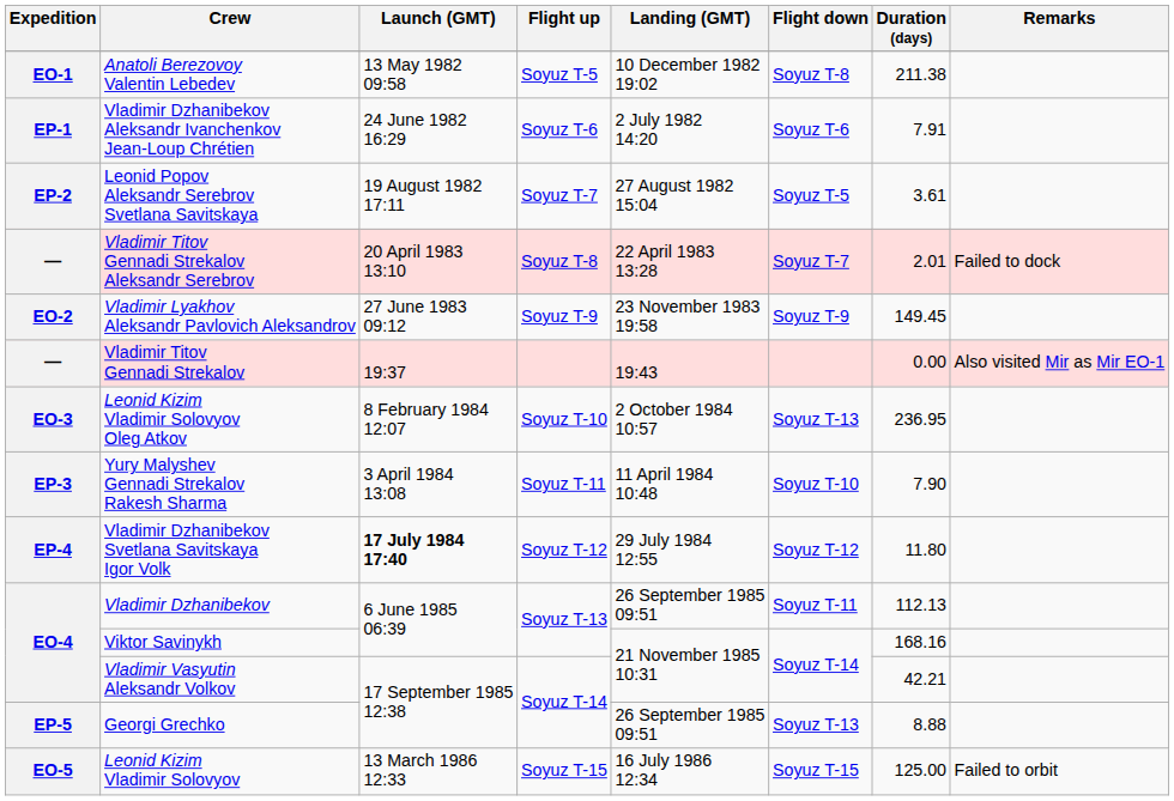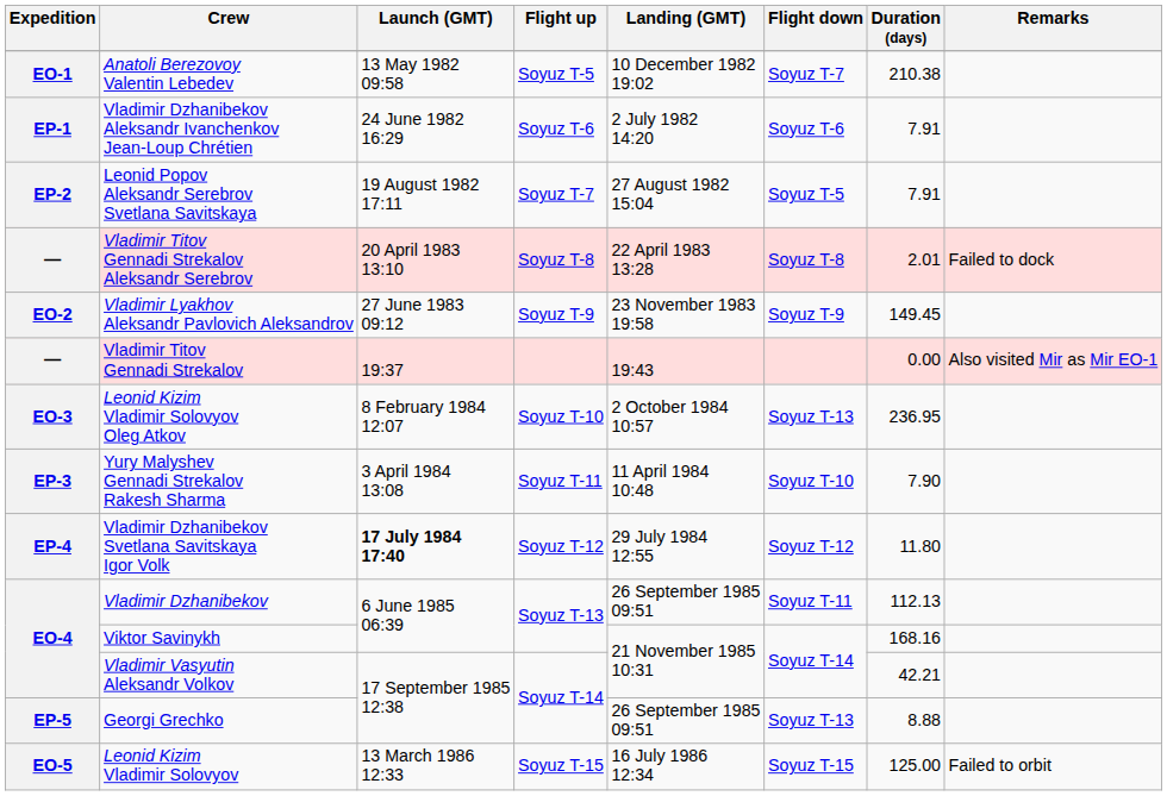 <table class="wikitable sticky-header">
 <tr style="background-color: #efefef" valign="top">
 <th>Expedition</th>
 <th>Crew</th>
 <th>Launch (GMT)</th>
 <th>Flight up</th>
 <th>Landing (GMT)</th>
 <th>Flight down</th>
 <th>Duration<br><small>(days)</small></th>
 <th>Remarks</th>
 </tr>
 <tr>
 </tr>
 <tr>
 <th><a href='#'>EO-1</a></th>
 <td><em><a href='#'>Anatoli Berezovoy</a></em><br><a href='#'>Valentin Lebedev</a></td>
 <td>13 May 1982<br>09:58</td>
 <td><a href='#'>Soyuz T-5</a></td>
 <td>10 December 1982<br>19:02</td>
-<td><a href='#'>Soyuz T-8</a></td>
-<td style="text-align: right">211.38</td>
+<td><a href='#'>Soyuz T-7</a></td>
+<td style="text-align: right">210.38</td>
 <td></td>
 </tr>
 <tr>
 <th><a href='#'>EP-1</a></th>
 <td><a href='#'>Vladimir Dzhanibekov</a><br><a href='#'>Aleksandr Ivanchenkov</a><br> <a href='#'>Jean-Loup Chrétien</a></td>
 <td>24 June 1982<br>16:29</td>
 <td><a href='#'>Soyuz T-6</a></td>
 <td>2 July 1982<br>14:20</td>
 <td><a href='#'>Soyuz T-6</a></td>
 <td style="text-align: right">7.91</td>
 <td></td>
 </tr>
 <tr>
 <th><a href='#'>EP-2</a></th>
 <td><a href='#'>Leonid Popov</a><br><a href='#'>Aleksandr Serebrov</a><br><a href='#'>Svetlana Savitskaya</a></td>
 <td>19 August 1982<br>17:11</td>
 <td><a href='#'>Soyuz T-7</a></td>
 <td>27 August 1982<br>15:04</td>
 <td><a href='#'>Soyuz T-5</a></td>
-<td style="text-align: right">3.61</td>
+<td style="text-align: right">7.91</td>
 <td></td>
 </tr>
 <tr style="background-color:#ffdddd">
 <th>—</th>
 <td><em><a href='#'>Vladimir Titov</a></em><br><a href='#'>Gennadi Strekalov</a><br><a href='#'>Aleksandr Serebrov</a></td>
 <td>20 April 1983<br>13:10</td>
 <td><a href='#'>Soyuz T-8</a></td>
 <td>22 April 1983<br>13:28</td>
-<td><a href='#'>Soyuz T-7</a></td>
+<td><a href='#'>Soyuz T-8</a></td>
 <td style="text-align: right">2.01</td>
 <td>Failed to dock</td>
 </tr>
 <tr>
 <th><a href='#'>EO-2</a></th>
 <td><em><a href='#'>Vladimir Lyakhov</a></em><br><a href='#'>Aleksandr Pavlovich Aleksandrov</a></td>
 <td>27 June 1983<br>09:12</td>
 <td><a href='#'>Soyuz T-9</a></td>
 <td>23 November 1983<br>19:58</td>
 <td><a href='#'>Soyuz T-9</a></td>
 <td style="text-align: right">149.45</td>
 <td></td>
 </tr>
 <tr style="background-color:#ffdddd">
 <th>—</th>
 <td><a href='#'>Vladimir Titov</a><br><a href='#'>Gennadi Strekalov</a></td>
 <td><br>19:37</td>
 <td></td>
 <td><br>19:43</td>
 <td></td>
 <td style="text-align: right">0.00</td>
 <td>Also visited <a href='#'>Mir</a> as <a href='#'>Mir EO-1</a></td>
 </tr>
 <tr>
 <th><a href='#'>EO-3</a></th>
 <td><em><a href='#'>Leonid Kizim</a></em><br><a href='#'>Vladimir Solovyov</a><br><a href='#'>Oleg Atkov</a></td>
 <td>8 February 1984<br>12:07</td>
 <td><a href='#'>Soyuz T-10</a></td>
 <td>2 October 1984<br>10:57</td>
 <td><a href='#'>Soyuz T-13</a></td>
 <td style="text-align: right">236.95</td>
 <td></td>
 </tr>
 <tr>
 <th><a href='#'>EP-3</a></th>
 <td><a href='#'>Yury Malyshev</a><br><a href='#'>Gennadi Strekalov</a><br> <a href='#'>Rakesh Sharma</a></td>
 <td>3 April 1984<br>13:08</td>
 <td><a href='#'>Soyuz T-11</a></td>
 <td>11 April 1984<br>10:48</td>
 <td><a href='#'>Soyuz T-10</a></td>
 <td style="text-align: right">7.90</td>
 <td></td>
 </tr>
 <tr>
 <th><a href='#'>EP-4</a></th>
 <td><a href='#'>Vladimir Dzhanibekov</a><br><a href='#'>Svetlana Savitskaya</a><br><a href='#'>Igor Volk</a></td>
 <td><strong>17 July 1984<br>17:40</strong></td>
 <td><a href='#'>Soyuz T-12</a></td>
 <td>29 July 1984<br>12:55</td>
 <td><a href='#'>Soyuz T-12</a></td>
 <td style="text-align: right">11.80</td>
 <td></td>
 </tr>
 <tr>
 <th rowspan=3><a href='#'>EO-4</a></th>
 <td><em><a href='#'>Vladimir Dzhanibekov</a></em></td>
 <td rowspan=2>6 June 1985<br>06:39</td>
 <td rowspan=2><a href='#'>Soyuz T-13</a></td>
 <td>26 September 1985<br>09:51</td>
 <td><a href='#'>Soyuz T-11</a></td>
 <td style="text-align: right">112.13</td>
 <td></td>
 </tr>
 <tr>
 <td><a href='#'>Viktor Savinykh</a></td>
 <td rowspan=2>21 November 1985<br>10:31</td>
 <td rowspan=2><a href='#'>Soyuz T-14</a></td>
 <td style="text-align: right">168.16</td>
 <td></td>
 </tr>
 <tr>
 <td><em><a href='#'>Vladimir Vasyutin</a></em><br><a href='#'>Aleksandr Volkov</a></td>
 <td rowspan=2>17 September 1985<br>12:38</td>
 <td rowspan=2><a href='#'>Soyuz T-14</a></td>
 <td style="text-align: right">42.21</td>
 <td></td>
 </tr>
 <tr>
 <th><a href='#'>EP-5</a></th>
 <td><a href='#'>Georgi Grechko</a></td>
 <td>26 September 1985<br>09:51</td>
 <td><a href='#'>Soyuz T-13</a></td>
 <td align="right">8.88</td>
 <td></td>
 </tr>
 <tr>
 <th><a href='#'>EO-5</a></th>
 <td><em><a href='#'>Leonid Kizim</a></em><br><a href='#'>Vladimir Solovyov</a></td>
 <td>13 March 1986<br>12:33</td>
 <td><a href='#'>Soyuz T-15</a></td>
 <td>16 July 1986<br>12:34</td>
 <td><a href='#'>Soyuz T-15</a></td>
 <td style="text-align: right">125.00</td>
 <td>Failed to orbit</td>
 </tr>
 </table>
